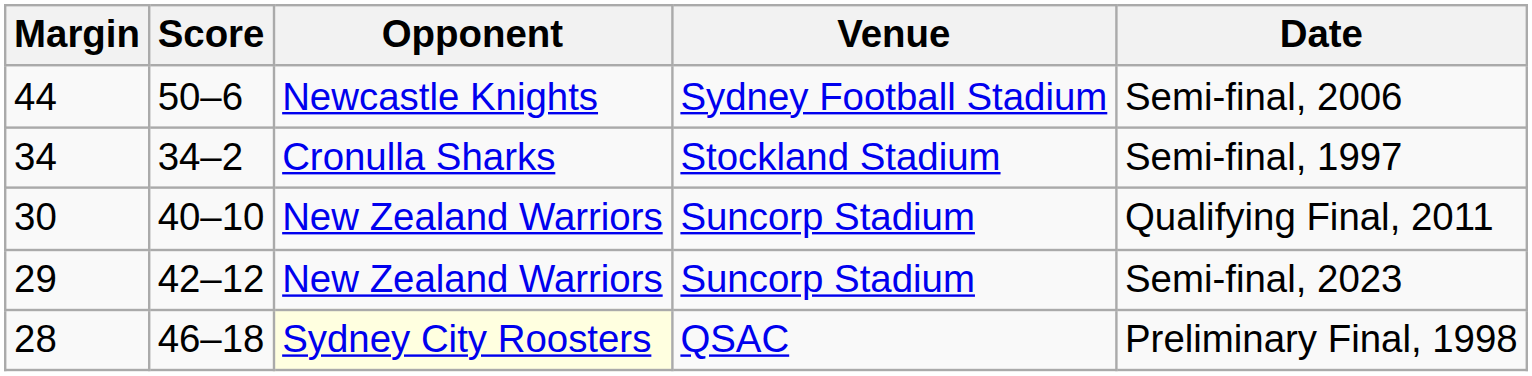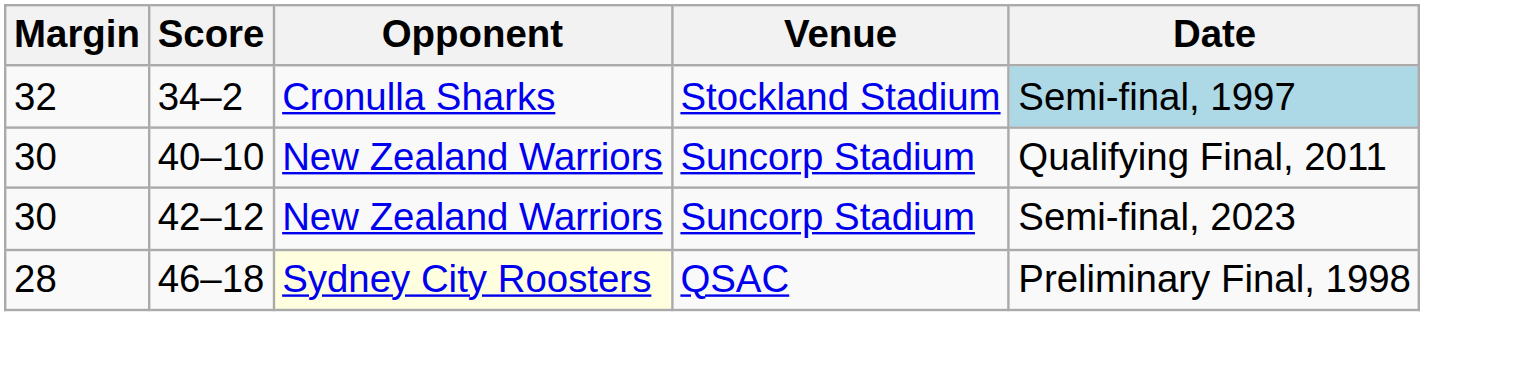 <table class="wikitable">
 <tr>
 <th>Margin</th>
 <th>Score</th>
 <th>Opponent</th>
 <th>Venue</th>
 <th>Date</th>
 </tr>
 <tr>
-<td>44</td>
-<td>50–6</td>
-<td><a href='#'>Newcastle Knights</a></td>
-<td><a href='#'>Sydney Football Stadium</a></td>
-<td>Semi-final, 2006</td>
-</tr>
-<tr>
-<td>34</td>
+<td>32</td>
 <td>34–2</td>
 <td><a href='#'>Cronulla Sharks</a></td>
 <td><a href='#'>Stockland Stadium</a></td>
-<td>Semi-final, 1997</td>
+<td style="background: lightblue;">Semi-final, 1997</td>
 </tr>
 <tr>
 <td>30</td>
 <td>40–10</td>
 <td><a href='#'>New Zealand Warriors</a></td>
 <td><a href='#'>Suncorp Stadium</a></td>
 <td>Qualifying Final, 2011</td>
 </tr>
 <tr>
-<td>29</td>
+<td>30</td>
 <td>42–12</td>
 <td><a href='#'>New Zealand Warriors</a></td>
 <td><a href='#'>Suncorp Stadium</a></td>
 <td>Semi-final, 2023</td>
 </tr>
 <tr>
 <td>28</td>
 <td>46–18</td>
 <td style="background: lightyellow;"><a href='#'>Sydney City Roosters</a></td>
 <td><a href='#'>QSAC</a></td>
 <td>Preliminary Final, 1998</td>
 </tr>
 </table>
